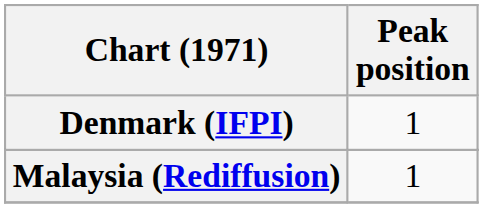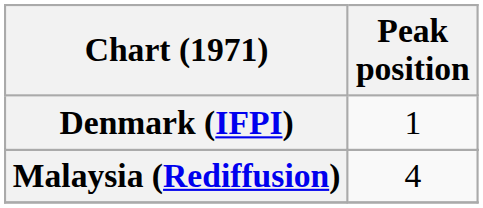 <table class="wikitable sortable plainrowheaders" style="text-align:center">
 <tr>
 <th>Chart (1971)</th>
 <th>Peak<br>position</th>
 </tr>
 <tr>
 <th scope="row">Denmark (<a href='#'>IFPI</a>)</th>
 <td>1</td>
 </tr>
 <tr>
 </tr>
 <tr>
 <th scope="row">Malaysia (<a href='#'>Rediffusion</a>)</th>
-<td>1</td>
+<td>4</td>
 </tr>
 <tr>
 </tr>
 </table>
